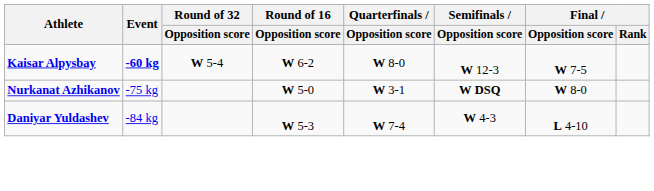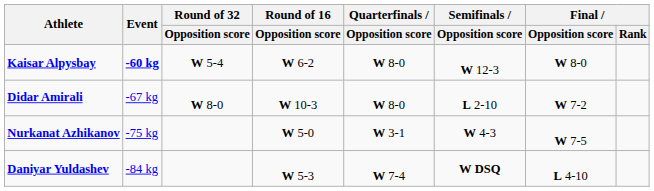 <table class="wikitable" style="font-size:90%;text-align:center">
 <tr>
 <th rowspan="2">Athlete</th>
 <th rowspan="2">Event</th>
 <th>Round of 32</th>
 <th>Round of 16</th>
 <th>Quarterfinals / </th>
 <th>Semifinals / </th>
 <th colspan="2">Final / </th>
 </tr>
 <tr style=font-size:95%>
 <th>Opposition score</th>
 <th>Opposition score</th>
 <th>Opposition score</th>
 <th>Opposition score</th>
 <th>Opposition score</th>
 <th>Rank</th>
 </tr>
 <tr>
 <td align="left"><strong><a href='#'>Kaisar Alpysbay</a></strong></td>
 <td align="left"><strong><a href='#'>-60 kg</a></strong></td>
 <td> <strong>W</strong> 5-4</td>
 <td> <strong>W</strong>  6-2</td>
 <td> <strong>W</strong> 8-0</td>
 <td><br><strong>W</strong> 12-3</td>
-<td><br><strong>W</strong> 7-5</td>
+<td Masarweh> <strong>W</strong> 8-0</td>
+<td></td>
+</tr>
+<tr>
+<td align="left"><strong><a href='#'>Didar Amirali</a></strong></td>
+<td align="left"><a href='#'>-67 kg</a></td>
+<td><br><strong>W</strong> 8-0</td>
+<td><br><strong>W</strong> 10-3</td>
+<td><br><strong>W</strong> 8-0</td>
+<td><br><strong>L</strong> 2-10</td>
+<td><br><strong>W</strong> 7-2</td>
 <td></td>
 </tr>
 <tr>
 <td align="left"><strong><a href='#'>Nurkanat Azhikanov</a></strong></td>
 <td align="left"><a href='#'>-75 kg</a></td>
 <td></td>
 <td> <strong>W</strong> 5-0</td>
 <td Nurlanov> <strong>W</strong> 3-1</td>
-<td> <strong>W</strong> <strong>DSQ</strong></td>
-<td Masarweh> <strong>W</strong> 8-0</td>
+<td Sharmendran> <strong>W</strong> 4-3</td>
+<td><br><strong>W</strong> 7-5</td>
 <td></td>
 </tr>
 <tr>
 <td align="left"><strong><a href='#'>Daniyar Yuldashev </a></strong></td>
 <td align="left"><a href='#'>-84 kg</a></td>
 <td></td>
 <td><br><strong>W</strong> 5-3</td>
 <td><br><strong>W</strong>  7-4</td>
-<td Sharmendran> <strong>W</strong> 4-3</td>
+<td> <strong>W</strong> <strong>DSQ</strong></td>
 <td><br><strong>L</strong> 4-10</td>
 <td></td>
 </tr>
 </table>
